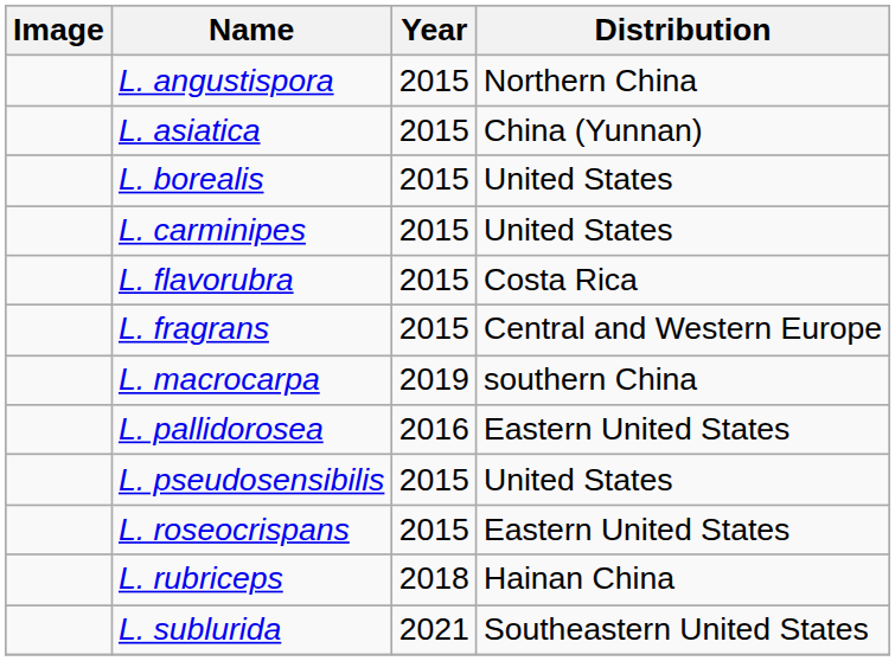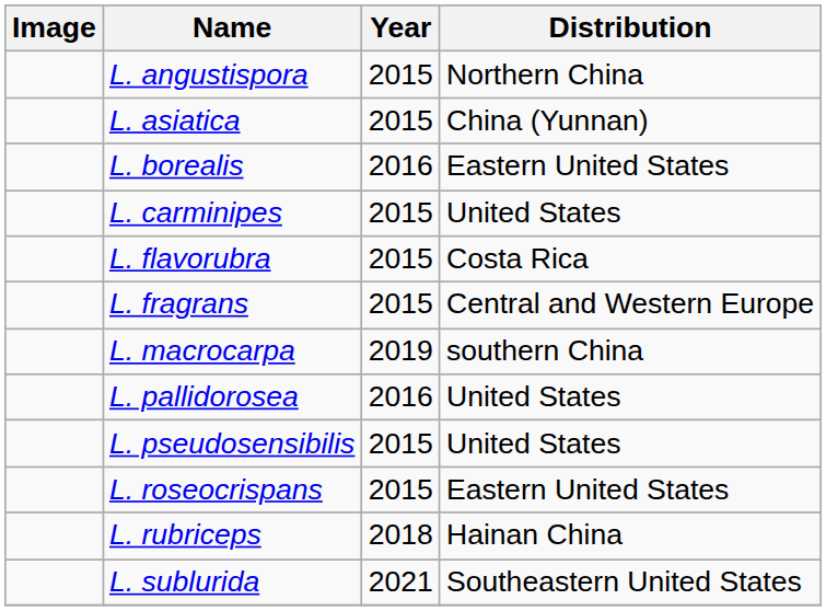 <table class="wikitable">
 <tr>
 <th>Image</th>
 <th>Name</th>
 <th>Year</th>
 <th>Distribution</th>
 </tr>
 <tr>
 <td></td>
 <td><em><a href='#'>L. angustispora</a></em> </td>
 <td>2015</td>
 <td>Northern China</td>
 </tr>
 <tr>
 <td></td>
 <td><em><a href='#'>L. asiatica</a></em> </td>
 <td>2015</td>
 <td>China (Yunnan)</td>
 </tr>
 <tr>
 <td></td>
 <td><em><a href='#'>L. borealis</a></em> </td>
-<td>2015</td>
-<td>United States</td>
+<td>2016</td>
+<td>Eastern United States</td>
 </tr>
 <tr>
 <td></td>
 <td><em><a href='#'>L. carminipes</a></em> </td>
 <td>2015</td>
 <td>United States</td>
 </tr>
 <tr>
 <td></td>
 <td><em><a href='#'>L. flavorubra</a></em> </td>
 <td>2015</td>
 <td>Costa Rica</td>
 </tr>
 <tr>
 <td></td>
 <td><em><a href='#'>L. fragrans</a></em> </td>
 <td>2015</td>
 <td>Central and Western Europe</td>
 </tr>
 <tr>
 <td></td>
 <td><em><a href='#'>L. macrocarpa</a></em> </td>
 <td>2019</td>
 <td>southern China</td>
 </tr>
 <tr>
 <td></td>
 <td><em><a href='#'>L. pallidorosea</a></em> </td>
 <td>2016</td>
-<td>Eastern United States</td>
+<td>United States</td>
 </tr>
 <tr>
 <td></td>
 <td><em><a href='#'>L. pseudosensibilis</a></em> </td>
 <td>2015</td>
 <td>United States</td>
 </tr>
 <tr>
 <td></td>
 <td><em><a href='#'>L. roseocrispans</a></em> </td>
 <td>2015</td>
 <td>Eastern United States</td>
 </tr>
 <tr>
 <td></td>
 <td><em><a href='#'>L. rubriceps</a></em> </td>
 <td>2018</td>
 <td>Hainan China</td>
 </tr>
 <tr>
 <td></td>
 <td><em><a href='#'>L. sublurida</a></em> </td>
 <td>2021</td>
 <td>Southeastern United States</td>
 </tr>
 <tr>
 </tr>
 </table>
